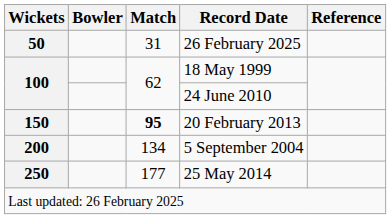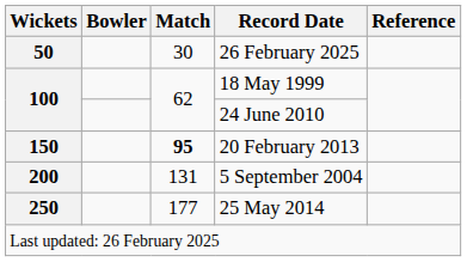 <table class="wikitable plainrowheaders sortable" style="text-align:left;">
 <tr>
 <th scope="col" style="text-align:center;">Wickets</th>
 <th scope="col" style="text-align:center;">Bowler</th>
 <th scope="col" style="text-align:center;">Match</th>
 <th scope="col" style="text-align:center;">Record Date</th>
 <th scope="col" style="text-align:center;">Reference</th>
 </tr>
 <tr>
 <th scope="row" style="text-align:center;">50</th>
 <td></td>
-<td style="text-align:center;">31</td>
+<td style="text-align:center;">30</td>
 <td>26 February 2025</td>
 <td></td>
 </tr>
 <tr>
 <th scope="row" style="text-align:center;" rowspan=2>100</th>
 <td></td>
 <td style="text-align:center;" rowspan=2>62</td>
 <td>18 May 1999</td>
 <td rowspan=2></td>
 </tr>
 <tr>
 <td></td>
 <td>24 June 2010</td>
 </tr>
 <tr>
 <th scope="row" style="text-align:center;">150</th>
 <td></td>
 <td style="text-align:center;"><strong>95</strong></td>
 <td>20 February 2013</td>
 <td></td>
 </tr>
 <tr>
 <th scope="row" style="text-align:center;">200</th>
 <td></td>
-<td style="text-align:center;">134</td>
+<td style="text-align:center;">131</td>
 <td>5 September 2004</td>
 <td></td>
 </tr>
 <tr>
 <th scope=row style="text-align:center;">250</th>
 <td></td>
 <td style="text-align:center;">177</td>
 <td>25 May 2014</td>
 <td></td>
 </tr>
 <tr class=sortbottom>
 <td colspan=5><small>Last updated: 26 February 2025</small></td>
 </tr>
 </table>
